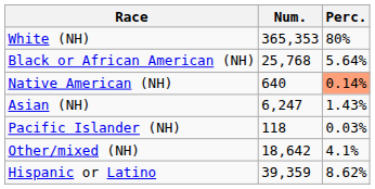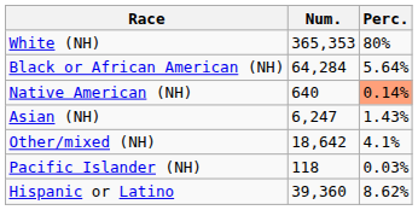 <table class="wikitable">
 <tr>
 <th>Race</th>
 <th>Num.</th>
 <th>Perc.</th>
 </tr>
 <tr>
 <td><a href='#'>White</a> (NH)</td>
 <td>365,353</td>
 <td>80%</td>
 </tr>
 <tr>
 <td><a href='#'>Black or African American</a> (NH)</td>
-<td>25,768</td>
+<td>64,284</td>
 <td>5.64%</td>
 </tr>
 <tr>
 <td><a href='#'>Native American</a> (NH)</td>
 <td>640</td>
 <td style="background: lightsalmon;">0.14%</td>
 </tr>
 <tr>
 <td><a href='#'>Asian</a> (NH)</td>
 <td>6,247</td>
 <td>1.43%</td>
 </tr>
 <tr>
+<td><a href='#'>Other/mixed</a> (NH)</td>
+<td>18,642</td>
+<td>4.1%</td>
+</tr>
+<tr>
 <td><a href='#'>Pacific Islander</a> (NH)</td>
 <td>118</td>
 <td>0.03%</td>
 </tr>
 <tr>
-<td><a href='#'>Other/mixed</a> (NH)</td>
-<td>18,642</td>
-<td>4.1%</td>
-</tr>
-<tr>
 <td><a href='#'>Hispanic</a> or <a href='#'>Latino</a></td>
-<td>39,359</td>
+<td>39,360</td>
 <td>8.62%</td>
 </tr>
 </table>
